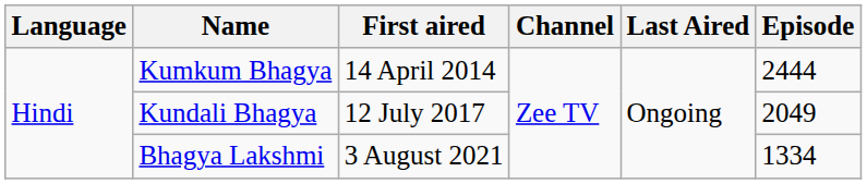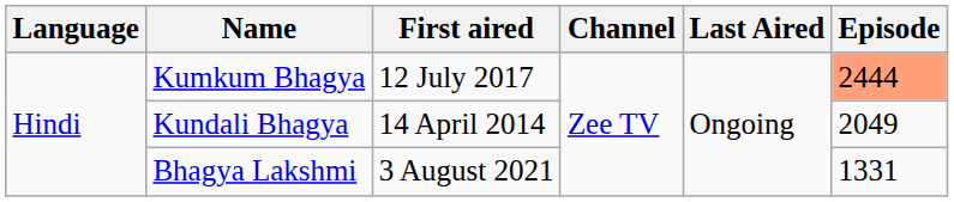 <table class="wikitable sortable">
 <tr>
 <th>Language</th>
 <th>Name</th>
 <th>First aired</th>
 <th>Channel</th>
 <th>Last Aired</th>
 <th>Episode</th>
 </tr>
 <tr>
 <td rowspan="3"><a href='#'>Hindi</a></td>
 <td><a href='#'>Kumkum Bhagya</a></td>
-<td>14 April 2014</td>
+<td>12 July 2017</td>
 <td rowspan="3"><a href='#'>Zee TV</a></td>
 <td rowspan="3">Ongoing</td>
-<td>2444</td>
+<td style="background: lightsalmon;">2444</td>
 </tr>
 <tr>
 <td><a href='#'>Kundali Bhagya</a></td>
-<td>12 July 2017</td>
+<td>14 April 2014</td>
 <td>2049</td>
 </tr>
 <tr 6 December 2024>
 <td><a href='#'>Bhagya Lakshmi</a></td>
 <td>3 August 2021</td>
-<td>1334</td>
+<td>1331</td>
 </tr>
 </table>
